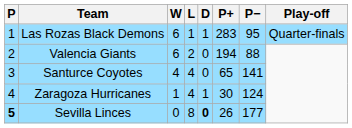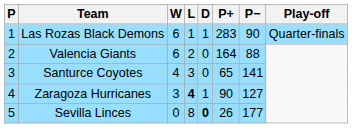 <table class="wikitable sortable" style="text-align: center;">
 <tr>
 <th style="text-align:center;">P</th>
 <th style="text-align:center;">Team</th>
 <th style="text-align:center;">W</th>
 <th style="text-align:center;">L</th>
 <th style="text-align:center;">D</th>
 <th style="text-align:center;">P+</th>
 <th style="text-align:center;">P−</th>
 <th style="text-align:center;">Play-off</th>
 </tr>
 <tr ! style="background:#97DEFF;">
 <td>1</td>
 <td>Las Rozas Black Demons</td>
 <td>6</td>
 <td>1</td>
 <td>1</td>
 <td>283</td>
-<td>95</td>
+<td>90</td>
 <td style="text-align:center;">Quarter-finals</td>
 </tr>
 <tr ! style="background:#97DEFF;">
 <td>2</td>
 <td>Valencia Giants</td>
 <td>6</td>
 <td>2</td>
 <td>0</td>
-<td>194</td>
+<td>164</td>
 <td>88</td>
 </tr>
 <tr ! style="background:#97DEFF;">
 <td>3</td>
 <td>Santurce Coyotes</td>
 <td>4</td>
-<td>4</td>
+<td>3</td>
 <td>0</td>
 <td>65</td>
 <td>141</td>
 </tr>
 <tr ! style="background:#97DEFF;">
 <td>4</td>
 <td>Zaragoza Hurricanes</td>
+<td>3</td>
+<td><strong>4</strong></td>
 <td>1</td>
-<td>4</td>
-<td>1</td>
-<td>30</td>
-<td>124</td>
+<td>90</td>
+<td>127</td>
 </tr>
 <tr ! style="background:#97DEFF;">
-<td><strong>5</strong></td>
+<td>5</td>
 <td>Sevilla Linces</td>
 <td>0</td>
 <td>8</td>
 <td><strong>0</strong></td>
 <td>26</td>
 <td>177</td>
 </tr>
 </table>
